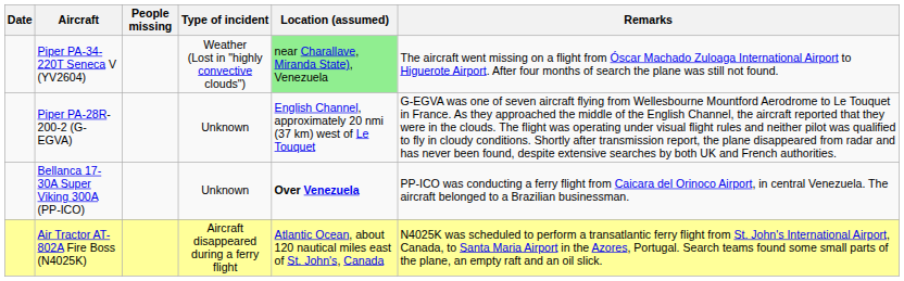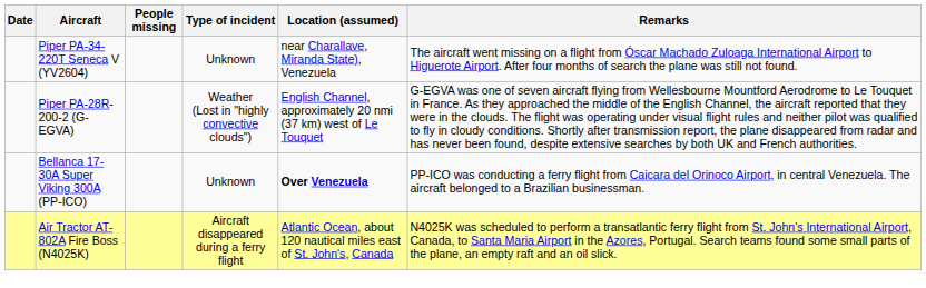 <table class="wikitable sortable">
 <tr>
 <th>Date</th>
 <th>Aircraft</th>
 <th>People missing</th>
 <th>Type of incident</th>
 <th>Location (assumed)</th>
 <th class=unsortable>Remarks</th>
 </tr>
 <tr>
 <td></td>
 <td><a href='#'>Piper PA-34-220T Seneca</a> V (YV2604)</td>
 <td style=text-align:center></td>
-<td style=text-align:center>Weather<br>(Lost in "highly <a href='#'>convective</a> clouds")</td>
-<td style="background: lightgreen;">near <a href='#'>Charallave</a>, <a href='#'>Miranda State)</a>, Venezuela</td>
+<td style=text-align:center>Unknown</td>
+<td>near <a href='#'>Charallave</a>, <a href='#'>Miranda State)</a>, Venezuela</td>
 <td>The aircraft went missing on a flight from <a href='#'>Óscar Machado Zuloaga International Airport</a> to <a href='#'>Higuerote Airport</a>. After four months of search the plane was still not found.</td>
 </tr>
 <tr>
 <td></td>
 <td><a href='#'>Piper PA-28R</a>-200-2 (G-EGVA)</td>
 <td style=text-align:center></td>
-<td style=text-align:center>Unknown</td>
+<td style=text-align:center>Weather<br>(Lost in "highly <a href='#'>convective</a> clouds")</td>
 <td><a href='#'>English Channel</a>, approximately 20 nmi (37 km) west of <a href='#'>Le Touquet</a></td>
 <td>G-EGVA was one of seven aircraft flying from Wellesbourne Mountford Aerodrome to Le Touquet in France. As they approached the middle of the English Channel, the aircraft reported that they were in the clouds. The flight was operating under visual flight rules and neither pilot was qualified to fly in cloudy conditions. Shortly after transmission report, the plane disappeared from radar and has never been found, despite extensive searches by both UK and French authorities.</td>
 </tr>
 <tr>
 <td></td>
 <td><a href='#'>Bellanca 17-30A Super Viking 300A</a> (PP-ICO)</td>
 <td style=text-align:center></td>
 <td style=text-align:center>Unknown</td>
 <td><strong>Over <a href='#'>Venezuela</a></strong></td>
 <td>PP-ICO was conducting a ferry flight from <a href='#'>Caicara del Orinoco Airport</a>, in central Venezuela. The aircraft belonged to a Brazilian businessman.</td>
 </tr>
 <tr style=background:#FF9>
 <td></td>
 <td><a href='#'>Air Tractor AT-802A</a> Fire Boss (N4025K)</td>
 <td style=text-align:center></td>
 <td style=text-align:center>Aircraft disappeared during a ferry flight</td>
 <td><a href='#'>Atlantic Ocean</a>, about 120 nautical miles east of <a href='#'>St. John's</a>, <a href='#'>Canada</a></td>
 <td>N4025K was scheduled to perform a transatlantic ferry flight from <a href='#'>St. John's International Airport</a>, Canada, to <a href='#'>Santa Maria Airport</a> in the <a href='#'>Azores</a>, Portugal. Search teams found some small parts of the plane, an empty raft and an oil slick.</td>
 </tr>
 </table>
